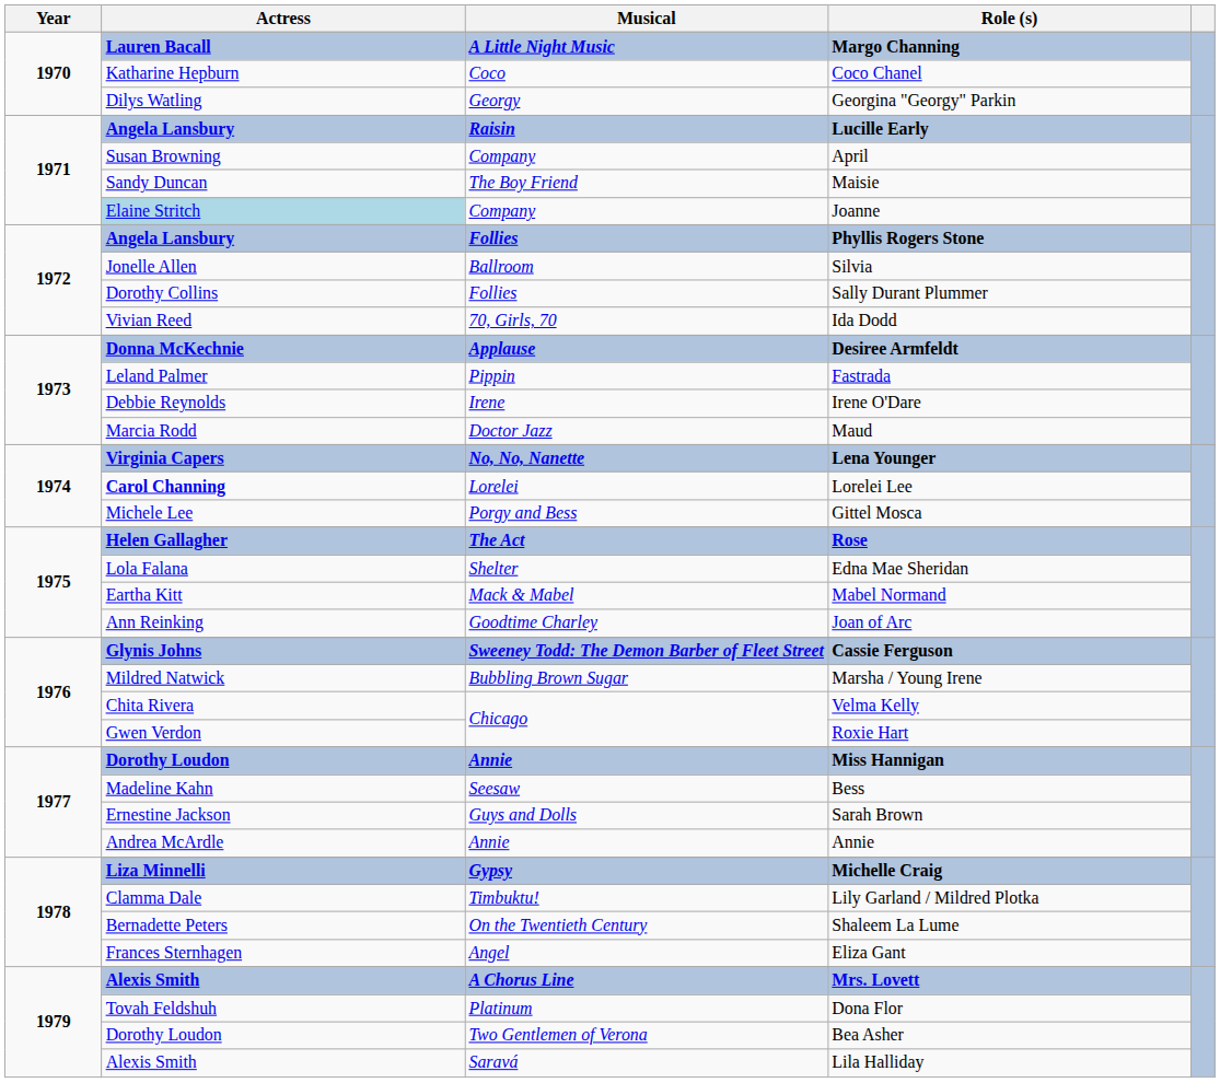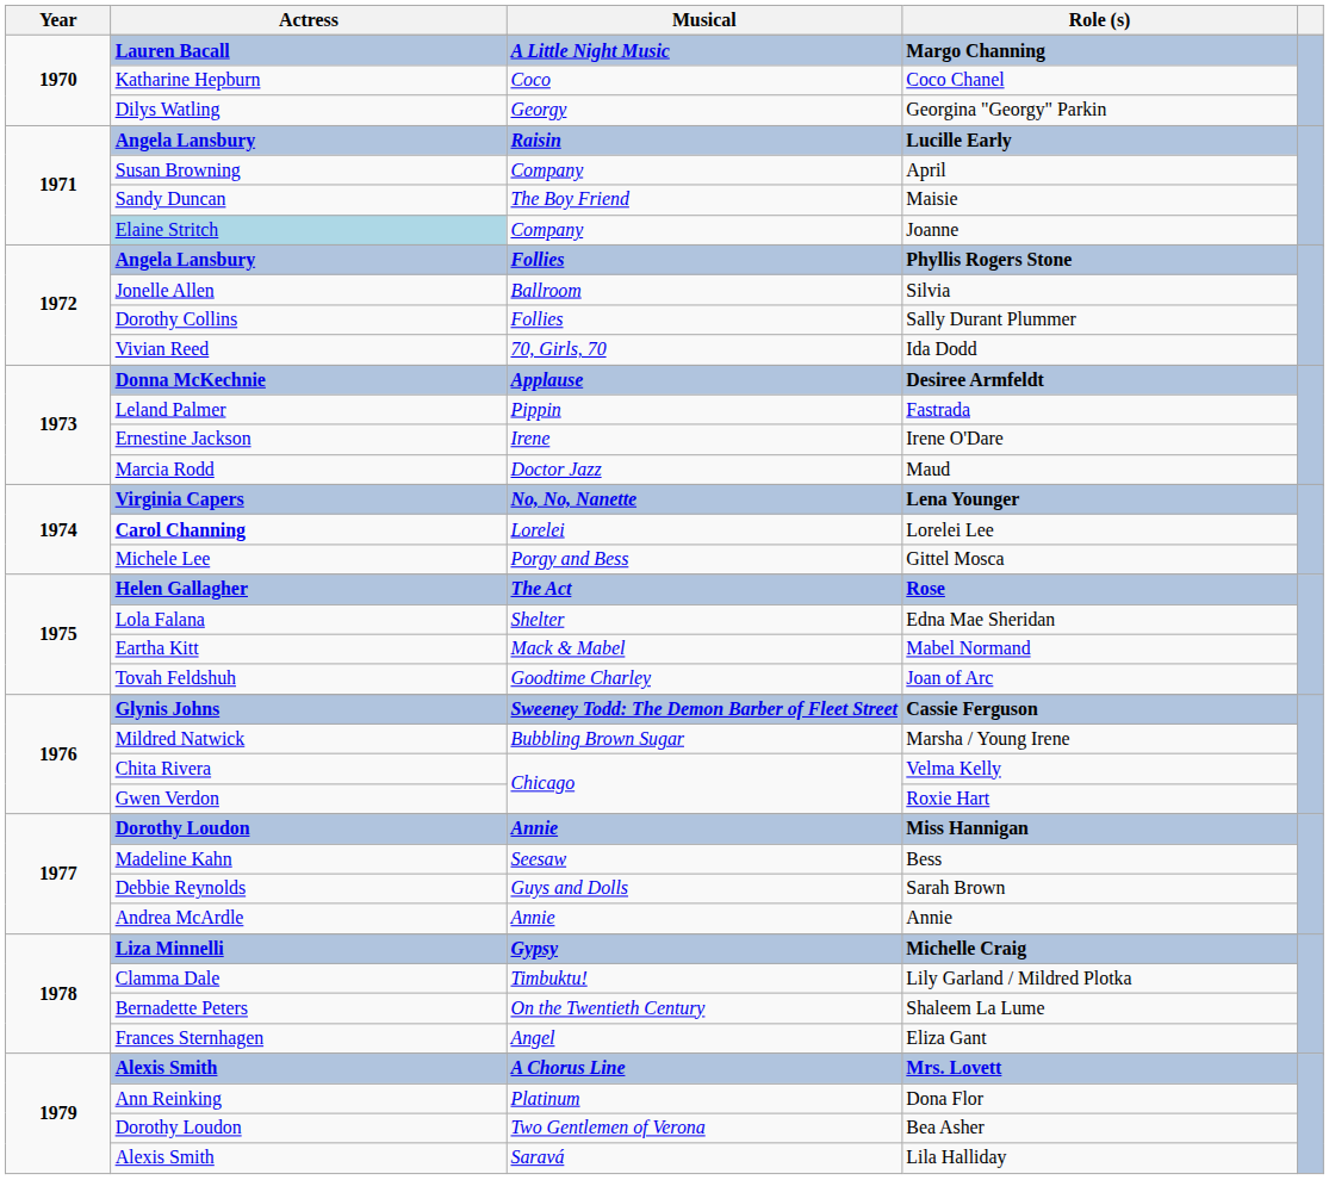 <table class="wikitable sortable">
 <tr>
 <th scope="col" style="width:8%;">Year</th>
 <th scope="col" style="width:30%;">Actress</th>
 <th scope="col" style="width:30%;">Musical</th>
 <th scope="col" style="width:30%;">Role (s)</th>
 <th scope="col" style="width:2%;" class="unsortable"></th>
 </tr>
 <tr>
 <td rowspan="4" align="center"><strong>1970</strong> <br> </td>
 </tr>
 <tr style="background:#B0C4DE">
 <td><strong><a href='#'>Lauren Bacall</a></strong></td>
 <td><strong><em><a href='#'>A Little Night Music</a></em></strong></td>
 <td><strong>Margo Channing</strong></td>
 <td rowspan="4" align="center"></td>
 </tr>
 <tr>
 <td><a href='#'>Katharine Hepburn</a></td>
 <td><em><a href='#'>Coco</a></em></td>
 <td><a href='#'>Coco Chanel</a></td>
 </tr>
 <tr>
 <td><a href='#'>Dilys Watling</a></td>
 <td><em><a href='#'>Georgy</a></em></td>
 <td>Georgina "Georgy" Parkin</td>
 </tr>
 <tr>
 <td rowspan="5" align="center"><strong>1971</strong> <br> </td>
 </tr>
 <tr style="background:#B0C4DE">
 <td><strong><a href='#'>Angela Lansbury</a></strong></td>
 <td><strong><em><a href='#'>Raisin</a></em></strong></td>
 <td><strong>Lucille Early</strong></td>
 <td rowspan="5" align="center"></td>
 </tr>
 <tr>
 <td><a href='#'>Susan Browning</a></td>
 <td><em><a href='#'>Company</a></em></td>
 <td>April</td>
 </tr>
 <tr>
 <td><a href='#'>Sandy Duncan</a></td>
 <td><em><a href='#'>The Boy Friend</a></em></td>
 <td>Maisie</td>
 </tr>
 <tr>
 <td style="background: lightblue;"><a href='#'>Elaine Stritch</a></td>
 <td><em><a href='#'>Company</a></em></td>
 <td>Joanne</td>
 </tr>
 <tr>
 <td rowspan="5" align="center"><strong>1972</strong> <br> </td>
 </tr>
 <tr style="background:#B0C4DE">
 <td><strong><a href='#'>Angela Lansbury</a></strong></td>
 <td><strong><em><a href='#'>Follies</a></em></strong></td>
 <td><strong>Phyllis Rogers Stone</strong></td>
 <td rowspan="5" align="center"></td>
 </tr>
 <tr>
 <td><a href='#'>Jonelle Allen</a></td>
 <td><em> <a href='#'>Ballroom</a></em></td>
 <td>Silvia</td>
 </tr>
 <tr>
 <td><a href='#'>Dorothy Collins</a></td>
 <td><em><a href='#'>Follies</a></em></td>
 <td>Sally Durant Plummer</td>
 </tr>
 <tr>
 <td><a href='#'>Vivian Reed</a></td>
 <td><em><a href='#'>70, Girls, 70</a></em></td>
 <td>Ida Dodd</td>
 </tr>
 <tr>
 <td rowspan="5" align="center"><strong>1973</strong> <br> </td>
 </tr>
 <tr style="background:#B0C4DE">
 <td><strong><a href='#'>Donna McKechnie</a></strong></td>
 <td><strong><em><a href='#'>Applause</a></em></strong></td>
 <td><strong>Desiree Armfeldt</strong></td>
 <td rowspan="5" align="center"></td>
 </tr>
 <tr>
 <td><a href='#'>Leland Palmer</a></td>
 <td><em><a href='#'>Pippin</a></em></td>
 <td><a href='#'>Fastrada</a></td>
 </tr>
 <tr>
-<td><a href='#'>Debbie Reynolds</a></td>
+<td><a href='#'>Ernestine Jackson</a></td>
 <td><em><a href='#'>Irene</a></em></td>
 <td>Irene O'Dare</td>
 </tr>
 <tr>
 <td><a href='#'>Marcia Rodd</a></td>
 <td><em><a href='#'>Doctor Jazz</a></em></td>
 <td>Maud</td>
 </tr>
 <tr>
 <td rowspan="4" align="center"><strong>1974</strong> <br> </td>
 </tr>
 <tr style="background:#B0C4DE">
 <td><strong><a href='#'>Virginia Capers</a></strong></td>
 <td><strong><em><a href='#'>No, No, Nanette</a></em></strong></td>
 <td><strong>Lena Younger</strong></td>
 <td rowspan="4" align="center"></td>
 </tr>
 <tr>
 <td><strong><a href='#'>Carol Channing</a></strong></td>
 <td><em><a href='#'>Lorelei</a></em></td>
 <td>Lorelei Lee</td>
 </tr>
 <tr>
 <td><a href='#'>Michele Lee</a></td>
 <td><em><a href='#'>Porgy and Bess</a></em></td>
 <td>Gittel Mosca</td>
 </tr>
 <tr>
 <td rowspan="5" align="center"><strong>1975</strong> <br> </td>
 </tr>
 <tr style="background:#B0C4DE">
 <td><strong><a href='#'>Helen Gallagher</a></strong></td>
 <td><strong><em><a href='#'>The Act</a></em></strong></td>
 <td><strong><a href='#'>Rose</a></strong></td>
 <td rowspan="5" align="center"></td>
 </tr>
 <tr>
 <td><a href='#'>Lola Falana</a></td>
 <td><em><a href='#'>Shelter</a></em></td>
 <td>Edna Mae Sheridan</td>
 </tr>
 <tr>
 <td><a href='#'>Eartha Kitt</a></td>
 <td><em><a href='#'>Mack & Mabel</a></em></td>
 <td><a href='#'>Mabel Normand</a></td>
 </tr>
 <tr>
-<td><a href='#'>Ann Reinking</a></td>
+<td><a href='#'>Tovah Feldshuh</a></td>
 <td><em><a href='#'>Goodtime Charley</a></em></td>
 <td><a href='#'>Joan of Arc</a></td>
 </tr>
 <tr>
 <td rowspan="5" align="center"><strong>1976</strong> <br> </td>
 </tr>
 <tr style="background:#B0C4DE">
 <td><strong><a href='#'>Glynis Johns</a></strong></td>
 <td><strong><em><a href='#'>Sweeney Todd: The Demon Barber of Fleet Street</a></em></strong></td>
 <td><strong>Cassie Ferguson</strong></td>
 <td rowspan="5" align="center"></td>
 </tr>
 <tr>
 <td><a href='#'>Mildred Natwick</a></td>
 <td><em><a href='#'>Bubbling Brown Sugar</a></em></td>
 <td>Marsha / Young Irene</td>
 </tr>
 <tr>
 <td><a href='#'>Chita Rivera</a></td>
 <td rowspan="2"><em><a href='#'>Chicago</a></em></td>
 <td><a href='#'>Velma Kelly</a></td>
 </tr>
 <tr>
 <td><a href='#'>Gwen Verdon</a></td>
 <td><a href='#'>Roxie Hart</a></td>
 </tr>
 <tr>
 <td rowspan="5" align="center"><strong>1977</strong> <br> </td>
 </tr>
 <tr style="background:#B0C4DE">
 <td><strong><a href='#'>Dorothy Loudon</a></strong></td>
 <td><strong><em><a href='#'>Annie</a></em></strong></td>
 <td><strong>Miss Hannigan</strong></td>
 <td rowspan="5" align="center"></td>
 </tr>
 <tr>
 <td><a href='#'>Madeline Kahn</a></td>
 <td><em><a href='#'>Seesaw</a></em></td>
 <td>Bess</td>
 </tr>
 <tr>
-<td><a href='#'>Ernestine Jackson</a></td>
+<td><a href='#'>Debbie Reynolds</a></td>
 <td><em><a href='#'>Guys and Dolls</a></em></td>
 <td>Sarah Brown</td>
 </tr>
 <tr>
 <td><a href='#'>Andrea McArdle</a></td>
 <td><em><a href='#'>Annie</a></em></td>
 <td>Annie</td>
 </tr>
 <tr>
 <td rowspan="5" align="center"><strong>1978</strong> <br> </td>
 </tr>
 <tr style="background:#B0C4DE">
 <td><strong><a href='#'>Liza Minnelli</a></strong></td>
 <td><strong><em><a href='#'>Gypsy</a></em></strong></td>
 <td><strong>Michelle Craig</strong></td>
 <td rowspan="5" align="center"></td>
 </tr>
 <tr>
 <td><a href='#'>Clamma Dale</a></td>
 <td><em><a href='#'>Timbuktu!</a></em></td>
 <td>Lily Garland / Mildred Plotka</td>
 </tr>
 <tr>
 <td><a href='#'>Bernadette Peters</a></td>
 <td><em><a href='#'>On the Twentieth Century</a></em></td>
 <td>Shaleem La Lume</td>
 </tr>
 <tr>
 <td><a href='#'>Frances Sternhagen</a></td>
 <td><em><a href='#'>Angel</a></em></td>
 <td>Eliza Gant</td>
 </tr>
 <tr>
 <td rowspan="5" align="center"><strong>1979</strong> <br> </td>
 </tr>
 <tr style="background:#B0C4DE">
 <td><strong><a href='#'>Alexis Smith</a></strong></td>
 <td><strong><em><a href='#'>A Chorus Line</a></em></strong></td>
 <td><strong><a href='#'>Mrs. Lovett</a></strong></td>
 <td rowspan="5" align="center"></td>
 </tr>
 <tr>
-<td><a href='#'>Tovah Feldshuh</a></td>
+<td><a href='#'>Ann Reinking</a></td>
 <td><em><a href='#'>Platinum</a></em></td>
 <td>Dona Flor</td>
 </tr>
 <tr>
 <td><a href='#'>Dorothy Loudon</a></td>
 <td><em><a href='#'>Two Gentlemen of Verona</a></em></td>
 <td>Bea Asher</td>
 </tr>
 <tr>
 <td><a href='#'>Alexis Smith</a></td>
 <td><em><a href='#'>Saravá</a></em></td>
 <td>Lila Halliday</td>
 </tr>
 </table>
